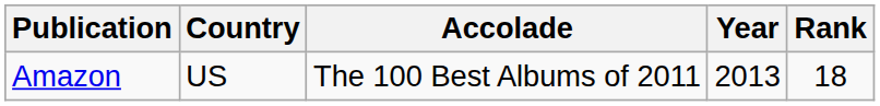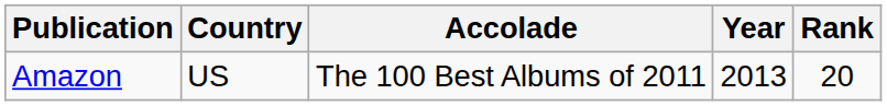 <table class="wikitable">
 <tr>
 <th>Publication</th>
 <th>Country</th>
 <th>Accolade</th>
 <th>Year</th>
 <th>Rank</th>
 </tr>
 <tr>
 <td><a href='#'>Amazon</a></td>
 <td>US</td>
 <td>The 100 Best Albums of 2011</td>
 <td>2013</td>
-<td style="text-align:center;">18</td>
+<td style="text-align:center;">20</td>
 </tr>
 </table>
